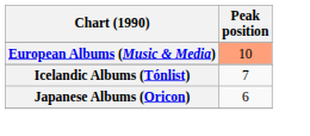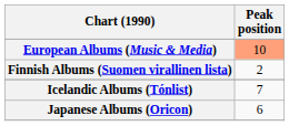 <table class="wikitable sortable plainrowheaders" style="text-align:center">
 <tr>
 <th scope="col">Chart (1990)</th>
 <th scope="col">Peak<br>position</th>
 </tr>
 <tr>
 </tr>
 <tr>
 </tr>
 <tr>
 </tr>
 <tr>
 <th scope="row"><a href='#'>European Albums</a> (<em><a href='#'>Music & Media</a></em>)</th>
 <td style="background: lightsalmon;">10</td>
+</tr>
+<tr>
+<th scope="row">Finnish Albums (<a href='#'>Suomen virallinen lista</a>)</th>
+<td>2</td>
 </tr>
 <tr>
 </tr>
 <tr>
 <th scope="row">Icelandic Albums (<a href='#'>Tónlist</a>)</th>
 <td>7</td>
 </tr>
 <tr>
 <th scope="row">Japanese Albums (<a href='#'>Oricon</a>)</th>
 <td>6</td>
 </tr>
 <tr>
 </tr>
 <tr>
 </tr>
 <tr>
 </tr>
 <tr>
 </tr>
 <tr>
 </tr>
 <tr>
 </tr>
 </table>
